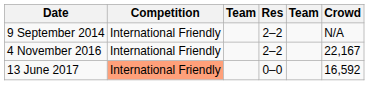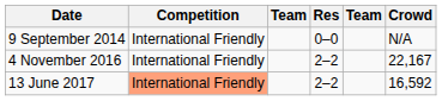 <table class="wikitable">
 <tr>
 <th>Date</th>
 <th>Competition</th>
 <th>Team</th>
 <th>Res</th>
 <th>Team</th>
 <th>Crowd</th>
 </tr>
 <tr>
 <td>9 September 2014</td>
 <td>International Friendly</td>
 <td></td>
-<td align=center>2–2</td>
+<td align=center>0–0</td>
 <td></td>
 <td>N/A</td>
 </tr>
 <tr>
 <td>4 November 2016</td>
 <td>International Friendly</td>
 <td></td>
 <td align=center>2–2</td>
 <td></td>
 <td>22,167</td>
 </tr>
 <tr>
 <td>13 June 2017</td>
 <td style="background: lightsalmon;">International Friendly</td>
 <td></td>
-<td align=center>0–0</td>
+<td align=center>2–2</td>
 <td></td>
 <td>16,592</td>
 </tr>
 </table>
